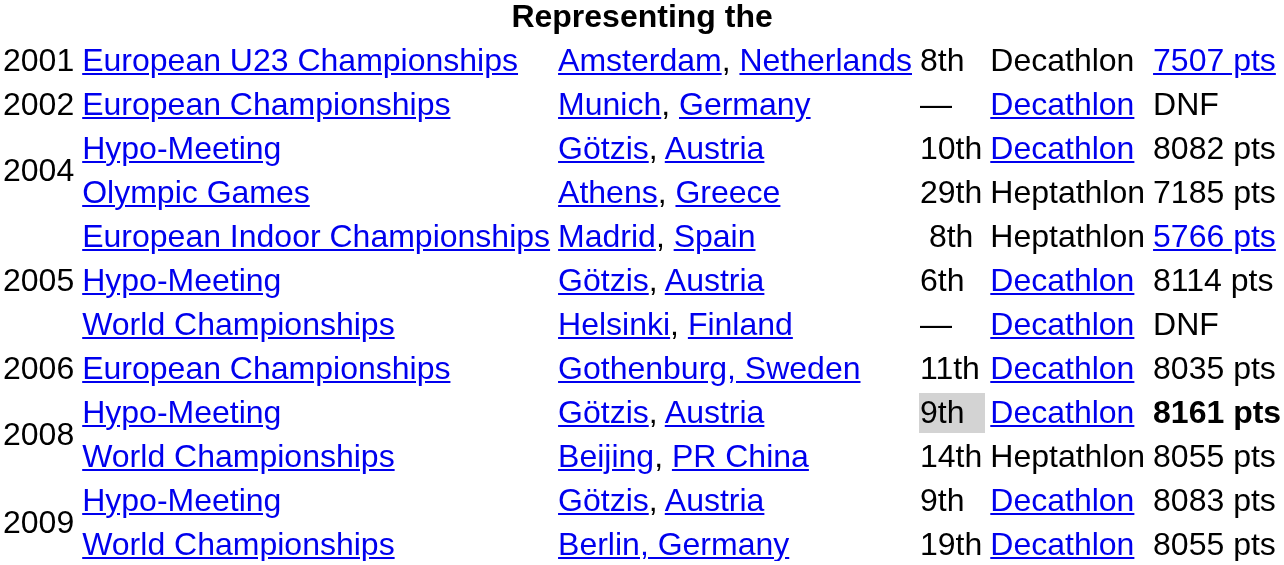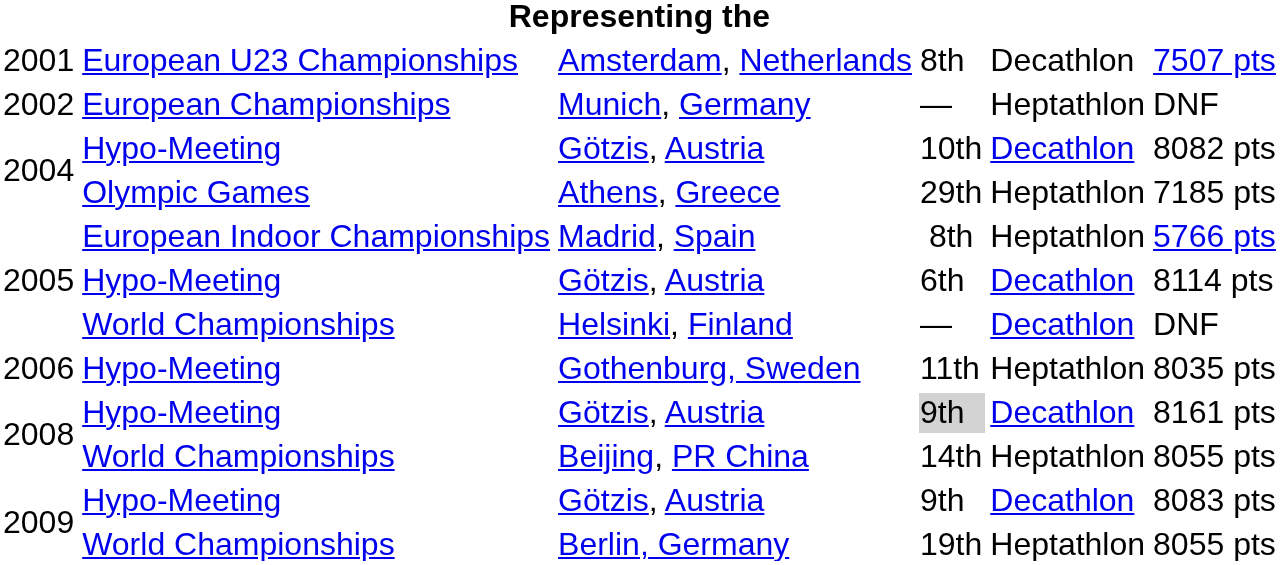 <table>
 <tr>
 <th colspan="6">Representing the </th>
 </tr>
 <tr>
 <td>2001</td>
 <td><a href='#'>European U23 Championships</a></td>
 <td><a href='#'>Amsterdam</a>, <a href='#'>Netherlands</a></td>
 <td>8th</td>
 <td>Decathlon</td>
 <td><a href='#'>7507 pts</a></td>
 </tr>
 <tr>
 <td>2002</td>
 <td><a href='#'>European Championships</a></td>
 <td><a href='#'>Munich</a>, <a href='#'>Germany</a></td>
 <td>—</td>
-<td><a href='#'>Decathlon</a></td>
+<td>Heptathlon</td>
 <td>DNF</td>
 </tr>
 <tr>
 <td rowspan=2>2004</td>
 <td><a href='#'>Hypo-Meeting</a></td>
 <td><a href='#'>Götzis</a>, <a href='#'>Austria</a></td>
 <td>10th</td>
 <td><a href='#'>Decathlon</a></td>
 <td>8082 pts</td>
 </tr>
 <tr>
 <td><a href='#'>Olympic Games</a></td>
 <td><a href='#'>Athens</a>, <a href='#'>Greece</a></td>
 <td align="center">29th</td>
 <td>Heptathlon</td>
 <td>7185 pts</td>
 </tr>
 <tr>
 <td rowspan=3>2005</td>
 <td><a href='#'>European Indoor Championships</a></td>
 <td><a href='#'>Madrid</a>, <a href='#'>Spain</a></td>
 <td align="center">8th</td>
 <td>Heptathlon</td>
 <td><a href='#'>5766 pts</a></td>
 </tr>
 <tr>
 <td><a href='#'>Hypo-Meeting</a></td>
 <td><a href='#'>Götzis</a>, <a href='#'>Austria</a></td>
 <td>6th</td>
 <td><a href='#'>Decathlon</a></td>
 <td>8114 pts</td>
 </tr>
 <tr>
 <td><a href='#'>World Championships</a></td>
 <td><a href='#'>Helsinki</a>, <a href='#'>Finland</a></td>
 <td>—</td>
 <td><a href='#'>Decathlon</a></td>
 <td>DNF</td>
 </tr>
 <tr>
 <td>2006</td>
-<td><a href='#'>European Championships</a></td>
+<td><a href='#'>Hypo-Meeting</a></td>
 <td><a href='#'>Gothenburg, Sweden</a></td>
 <td>11th</td>
-<td><a href='#'>Decathlon</a></td>
+<td>Heptathlon</td>
 <td>8035 pts</td>
 </tr>
 <tr>
 <td rowspan=2>2008</td>
 <td><a href='#'>Hypo-Meeting</a></td>
 <td><a href='#'>Götzis</a>, <a href='#'>Austria</a></td>
 <td style="background: lightgrey;">9th</td>
 <td><a href='#'>Decathlon</a></td>
-<td><strong>8161 pts</strong></td>
+<td>8161 pts</td>
 </tr>
 <tr>
 <td><a href='#'>World Championships</a></td>
 <td><a href='#'>Beijing</a>, <a href='#'>PR China</a></td>
 <td>14th</td>
 <td>Heptathlon</td>
 <td>8055 pts</td>
 </tr>
 <tr>
 <td rowspan=2>2009</td>
 <td><a href='#'>Hypo-Meeting</a></td>
 <td><a href='#'>Götzis</a>, <a href='#'>Austria</a></td>
 <td>9th</td>
 <td><a href='#'>Decathlon</a></td>
 <td>8083 pts</td>
 </tr>
 <tr>
 <td><a href='#'>World Championships</a></td>
 <td><a href='#'>Berlin, Germany</a></td>
 <td>19th</td>
-<td><a href='#'>Decathlon</a></td>
+<td>Heptathlon</td>
 <td>8055 pts</td>
 </tr>
 </table>
